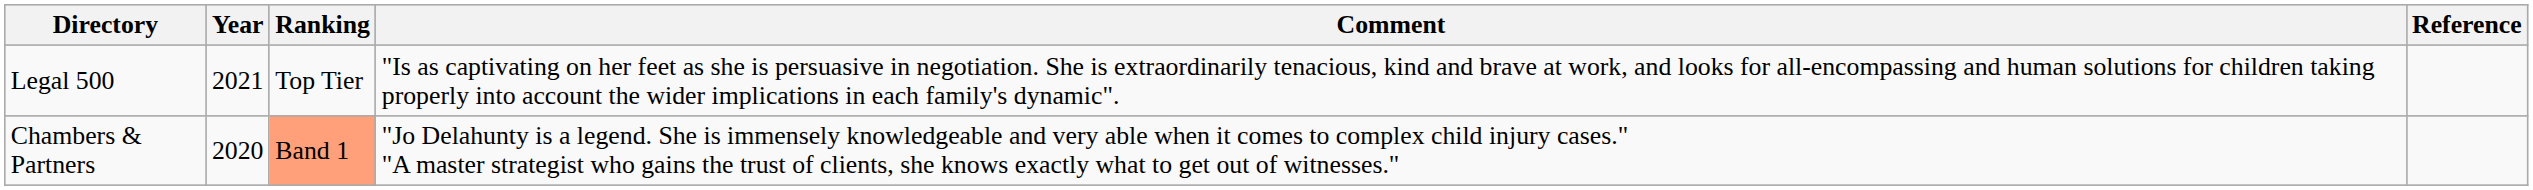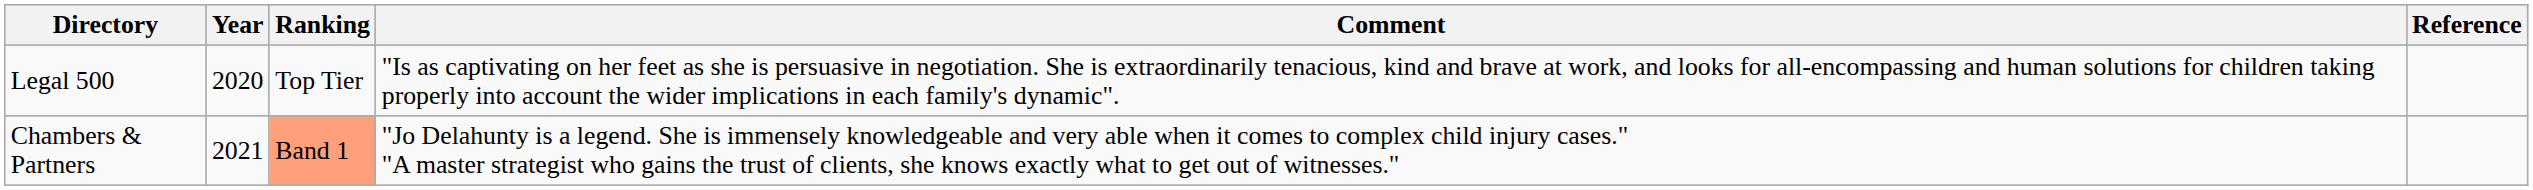 <table class="wikitable">
 <tr>
 <th>Directory</th>
 <th>Year</th>
 <th>Ranking</th>
 <th>Comment</th>
 <th>Reference</th>
 </tr>
 <tr>
 <td>Legal 500</td>
-<td>2021</td>
+<td>2020</td>
 <td>Top Tier</td>
 <td>"Is as captivating on her feet as she is persuasive in negotiation. She is extraordinarily tenacious, kind and brave at work, and looks for all-encompassing and human solutions for children taking properly into account the wider implications in each family's dynamic".</td>
 <td></td>
 </tr>
 <tr>
 <td>Chambers & Partners</td>
-<td>2020</td>
+<td>2021</td>
 <td style="background: lightsalmon;">Band 1</td>
 <td>"Jo Delahunty is a legend. She is immensely knowledgeable and very able when it comes to complex child injury cases."<br>"A master strategist who gains the trust of clients, she knows exactly what to get out of witnesses."</td>
 <td></td>
 </tr>
 </table>
